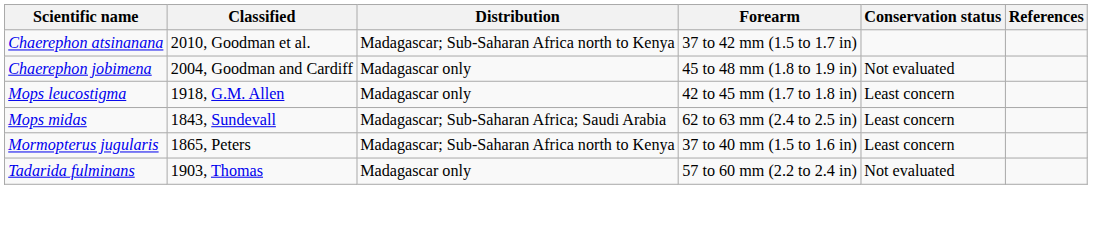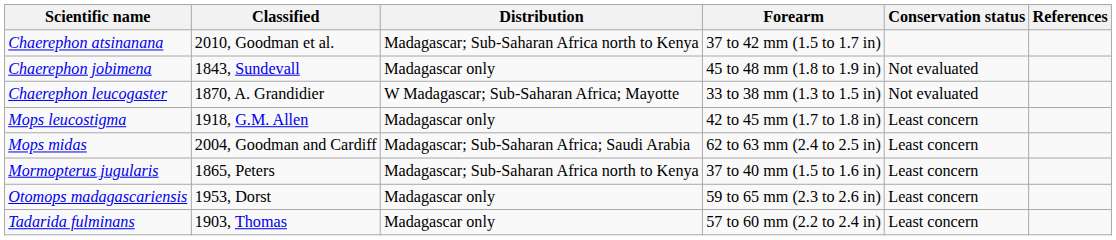 <table class="wikitable sortable">
 <tr>
 <th>Scientific name</th>
 <th>Classified</th>
 <th>Distribution</th>
 <th>Forearm</th>
 <th>Conservation status</th>
 <th class="unsortable">References</th>
 </tr>
 <tr>
 <td><em><a href='#'>Chaerephon atsinanana</a></em></td>
 <td>2010, Goodman et al.</td>
 <td>Madagascar; Sub-Saharan Africa north to Kenya</td>
 <td>37 to 42 mm (1.5 to 1.7 in)</td>
 <td></td>
 </tr>
 <tr>
 <td><em><a href='#'>Chaerephon jobimena</a></em></td>
-<td>2004, Goodman and Cardiff</td>
+<td>1843, <a href='#'>Sundevall</a></td>
 <td>Madagascar only</td>
 <td>45 to 48 mm (1.8 to 1.9 in)</td>
+<td>Not evaluated</td>
+<td></td>
+</tr>
+<tr>
+<td><em><a href='#'>Chaerephon leucogaster</a></em></td>
+<td>1870, A. Grandidier</td>
+<td>W Madagascar; Sub-Saharan Africa; Mayotte</td>
+<td>33 to 38 mm (1.3 to 1.5 in)</td>
 <td>Not evaluated</td>
 <td></td>
 </tr>
 <tr>
 <td><em><a href='#'>Mops leucostigma</a></em></td>
 <td>1918, <a href='#'>G.M. Allen</a></td>
 <td>Madagascar only</td>
 <td>42 to 45 mm (1.7 to 1.8 in)</td>
 <td>Least concern</td>
 <td></td>
 </tr>
 <tr>
 <td><em><a href='#'>Mops midas</a></em></td>
-<td>1843, <a href='#'>Sundevall</a></td>
+<td>2004, Goodman and Cardiff</td>
 <td>Madagascar; Sub-Saharan Africa; Saudi Arabia</td>
 <td>62 to 63 mm (2.4 to 2.5 in)</td>
 <td>Least concern</td>
 <td></td>
 </tr>
 <tr>
 <td><em><a href='#'>Mormopterus jugularis</a></em></td>
 <td>1865, Peters</td>
 <td>Madagascar; Sub-Saharan Africa north to Kenya</td>
 <td>37 to 40 mm (1.5 to 1.6 in)</td>
 <td>Least concern</td>
 <td></td>
 </tr>
 <tr>
+<td><em><a href='#'>Otomops madagascariensis</a></em></td>
+<td>1953, Dorst</td>
+<td>Madagascar only</td>
+<td>59 to 65 mm (2.3 to 2.6 in)</td>
+<td>Least concern</td>
+<td></td>
+</tr>
+<tr>
 <td><em><a href='#'>Tadarida fulminans</a></em></td>
 <td>1903, <a href='#'>Thomas</a></td>
 <td>Madagascar only</td>
 <td>57 to 60 mm (2.2 to 2.4 in)</td>
-<td>Not evaluated</td>
+<td>Least concern</td>
 <td></td>
 </tr>
 </table>
